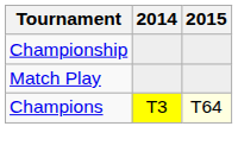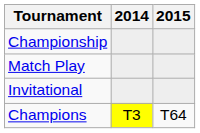 <table class="wikitable" style="text-align:center;">
 <tr>
 <th>Tournament</th>
 <th>2014</th>
 <th>2015</th>
 </tr>
 <tr>
 <td align="left"><a href='#'>Championship</a></td>
 <td style="background:#eeeeee;"></td>
 <td style="background:#eeeeee;"></td>
 </tr>
 <tr>
 <td align="left"><a href='#'>Match Play</a></td>
 <td style="background:#eeeeee;"></td>
 <td style="background:#eeeeee;"></td>
 </tr>
 <tr>
+<td align="left"><a href='#'>Invitational</a></td>
+<td style="background:#eeeeee;"></td>
+<td style="background:#eeeeee;"></td>
+</tr>
+<tr>
 <td align="left"><a href='#'>Champions</a></td>
 <td style="background:yellow;">T3</td>
-<td style="background: lightyellow;">T64</td>
+<td>T64</td>
 </tr>
 </table>
